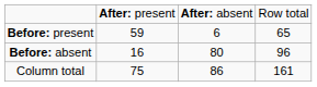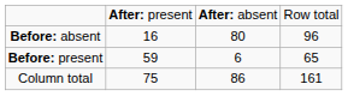 <table class="wikitable" style="text-align:center; margin:1em auto;">
 <tr>
 <td></td>
 <td><strong>After:</strong> present</td>
 <td><strong>After:</strong> absent</td>
 <td>Row total</td>
 </tr>
 <tr>
+<td><strong>Before:</strong> absent</td>
+<td>16</td>
+<td>80</td>
+<td>96</td>
+</tr>
+<tr>
 <td><strong>Before:</strong> present</td>
 <td>59</td>
 <td>6</td>
 <td>65</td>
-</tr>
-<tr>
-<td><strong>Before:</strong> absent</td>
-<td>16</td>
-<td>80</td>
-<td>96</td>
 </tr>
 <tr>
 <td>Column total</td>
 <td>75</td>
 <td>86</td>
 <td>161</td>
 </tr>
 </table>
